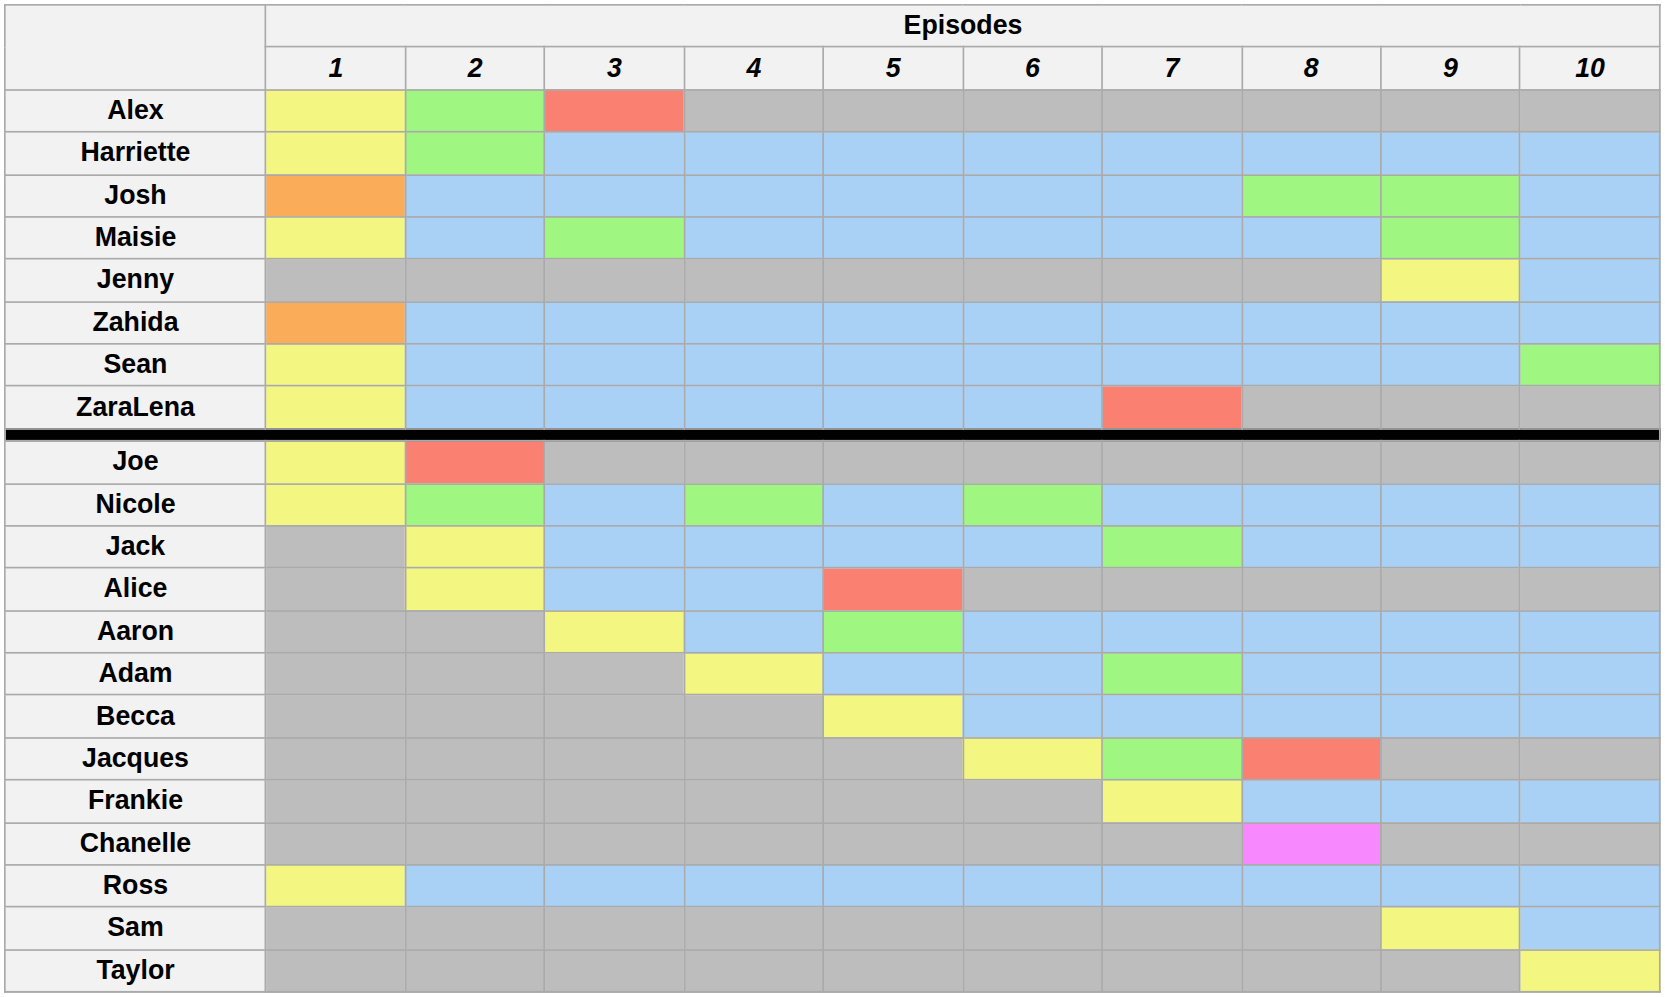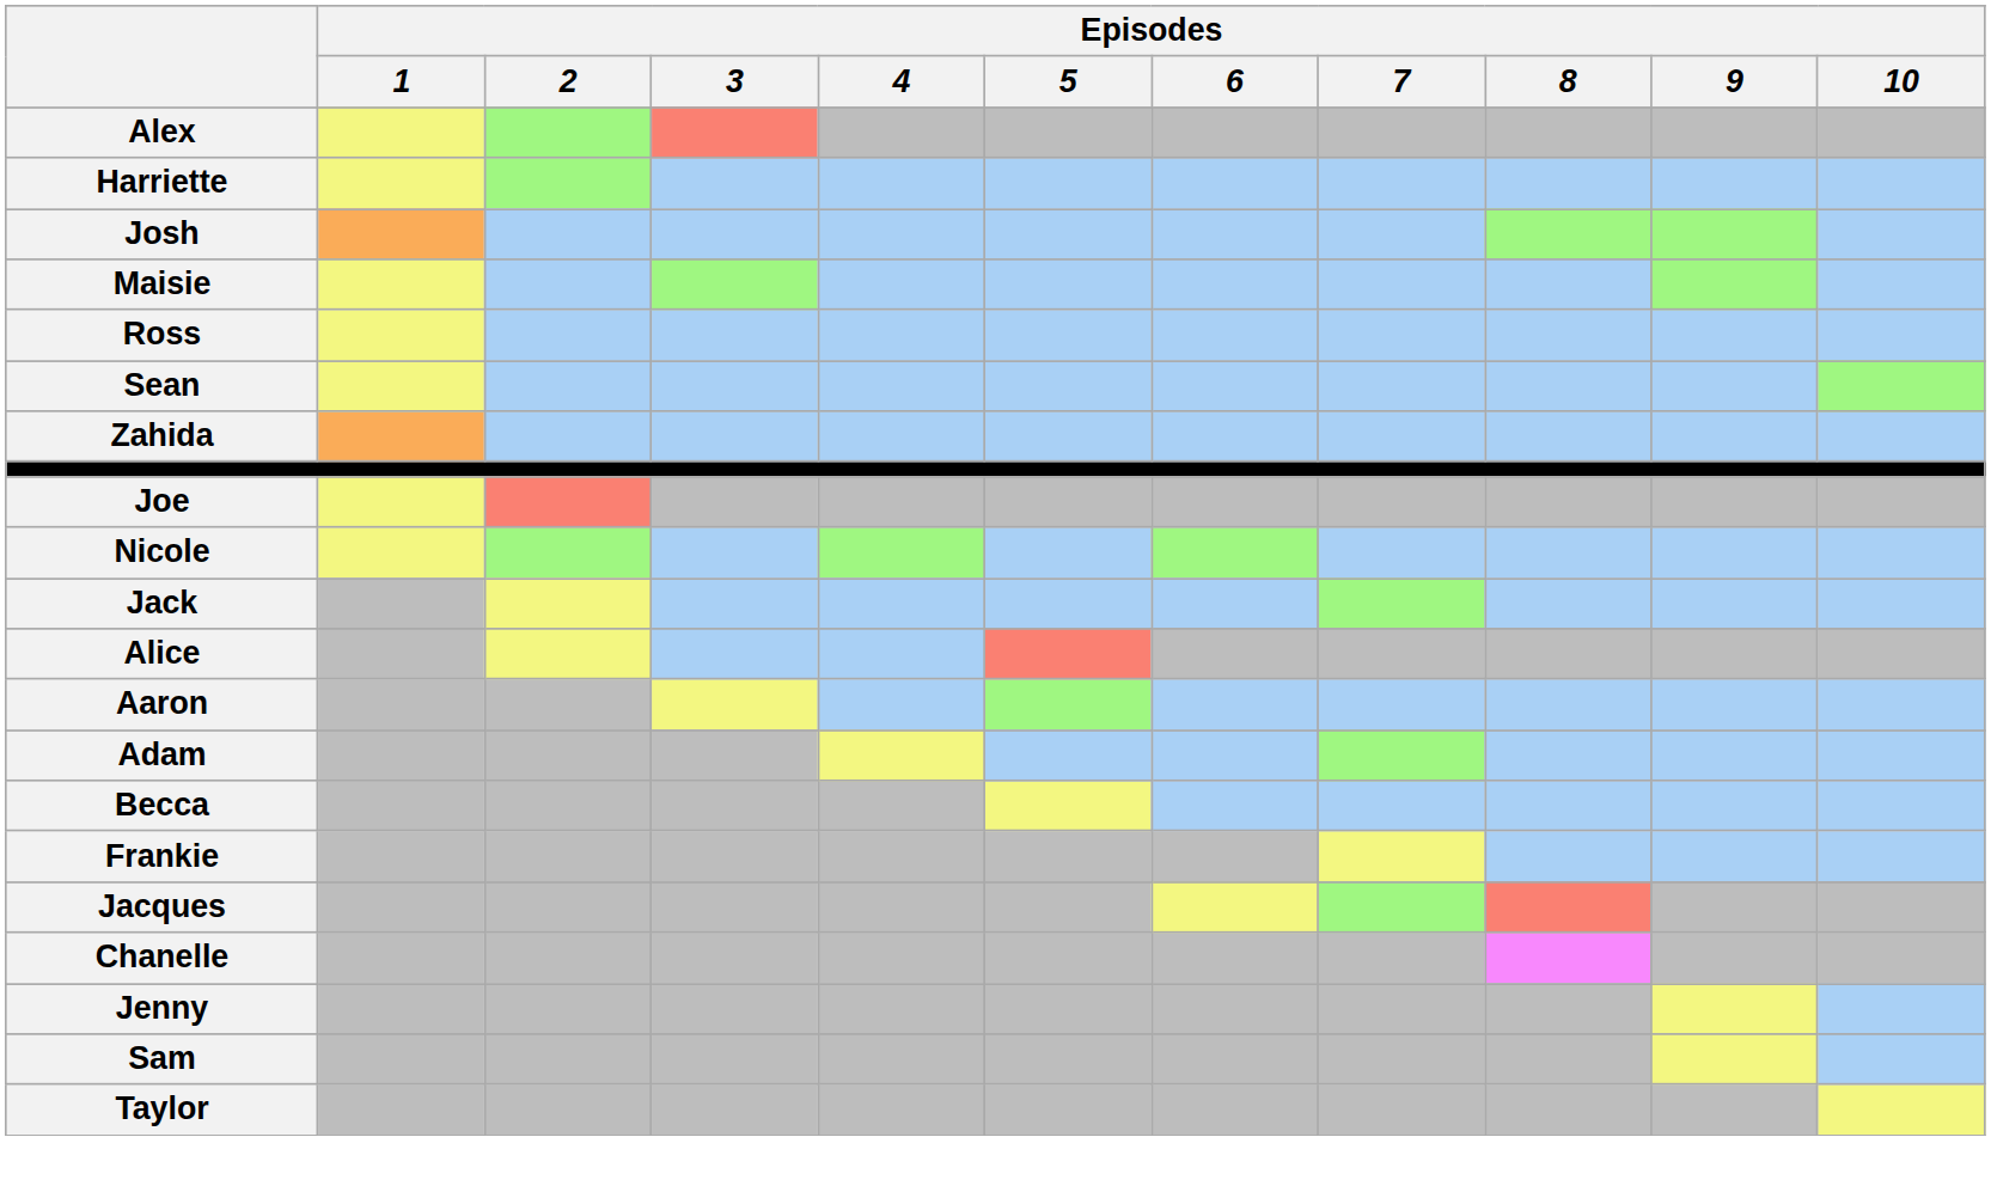 <table class="wikitable" style="text-align:center; width:50%;">
 <tr>
 <th rowspan="2" style="width:15%;"></th>
 <th colspan="10" style="text-align:center;">Episodes</th>
 </tr>
 <tr>
 <th style="text-align:center; width:8%;"><em>1</em></th>
 <th style="text-align:center; width:8%;"><em>2</em></th>
 <th style="text-align:center; width:8%;"><em>3</em></th>
 <th style="text-align:center; width:8%;"><em>4</em></th>
 <th style="text-align:center; width:8%;"><em>5</em></th>
 <th style="text-align:center; width:8%;"><em>6</em></th>
 <th style="text-align:center; width:8%;"><em>7</em></th>
 <th style="text-align:center; width:8%;"><em>8</em></th>
 <th style="text-align:center; width:8%;"><em>9</em></th>
 <th style="text-align:center; width:8%;"><em>10</em></th>
 </tr>
 <tr>
 <th>Alex</th>
 <td style="background:#F3F781;"></td>
 <td style="background:#9FF781;"></td>
 <td style="background:#FA8072;"></td>
 <td style="background:#BDBDBD;"></td>
 <td style="background:#BDBDBD;"></td>
 <td style="background:#BDBDBD;"></td>
 <td style="background:#BDBDBD;"></td>
 <td style="background:#BDBDBD;"></td>
 <td style="background:#BDBDBD;"></td>
 <td style="background:#BDBDBD;"></td>
 </tr>
 <tr>
 <th>Harriette</th>
 <td style="background:#F3F781;"></td>
 <td style="background:#9FF781;"></td>
 <td style="background:#A9D0F5;"></td>
 <td style="background:#A9D0F5;"></td>
 <td style="background:#A9D0F5;"></td>
 <td style="background:#A9D0F5;"></td>
 <td style="background:#A9D0F5;"></td>
 <td style="background:#A9D0F5;"></td>
 <td style="background:#A9D0F5;"></td>
 <td style="background:#A9D0F5;"></td>
 </tr>
 <tr>
 <th>Josh</th>
 <td style="background:#FAAC58;"></td>
 <td style="background:#A9D0F5;"></td>
 <td style="background:#A9D0F5;"></td>
 <td style="background:#A9D0F5;"></td>
 <td style="background:#A9D0F5;"></td>
 <td style="background:#A9D0F5;"></td>
 <td style="background:#A9D0F5;"></td>
 <td style="background:#9FF781;"></td>
 <td style="background:#9FF781;"></td>
 <td style="background:#A9D0F5;"></td>
 </tr>
 <tr>
 <th>Maisie</th>
 <td style="background:#F3F781;"></td>
 <td style="background:#A9D0F5;"></td>
 <td style="background:#9FF781;"></td>
 <td style="background:#A9D0F5;"></td>
 <td style="background:#A9D0F5;"></td>
 <td style="background:#A9D0F5;"></td>
 <td style="background:#A9D0F5;"></td>
 <td style="background:#A9D0F5;"></td>
 <td style="background:#9FF781;"></td>
 <td style="background:#A9D0F5;"></td>
 </tr>
 <tr>
-<th>Jenny</th>
-<td style="background:#BDBDBD;"></td>
-<td style="background:#BDBDBD;"></td>
-<td style="background:#BDBDBD;"></td>
-<td style="background:#BDBDBD;"></td>
-<td style="background:#BDBDBD;"></td>
-<td style="background:#BDBDBD;"></td>
-<td style="background:#BDBDBD;"></td>
-<td style="background:#BDBDBD;"></td>
+<th>Ross</th>
 <td style="background:#F3F781;"></td>
-<td style="background:#A9D0F5;"></td>
-</tr>
-<tr>
-<th>Zahida</th>
-<td style="background:#FAAC58;"></td>
 <td style="background:#A9D0F5;"></td>
 <td style="background:#A9D0F5;"></td>
 <td style="background:#A9D0F5;"></td>
 <td style="background:#A9D0F5;"></td>
 <td style="background:#A9D0F5;"></td>
 <td style="background:#A9D0F5;"></td>
 <td style="background:#A9D0F5;"></td>
 <td style="background:#A9D0F5;"></td>
 <td style="background:#A9D0F5;"></td>
 </tr>
 <tr>
 <th>Sean</th>
 <td style="background:#F3F781;"></td>
 <td style="background:#A9D0F5;"></td>
 <td style="background:#A9D0F5;"></td>
 <td style="background:#A9D0F5;"></td>
 <td style="background:#A9D0F5;"></td>
 <td style="background:#A9D0F5;"></td>
 <td style="background:#A9D0F5;"></td>
 <td style="background:#A9D0F5;"></td>
 <td style="background:#A9D0F5;"></td>
 <td style="background:#9FF781;"></td>
 </tr>
 <tr>
-<th>ZaraLena</th>
-<td style="background:#F3F781;"></td>
+<th>Zahida</th>
+<td style="background:#FAAC58;"></td>
 <td style="background:#A9D0F5;"></td>
 <td style="background:#A9D0F5;"></td>
 <td style="background:#A9D0F5;"></td>
 <td style="background:#A9D0F5;"></td>
 <td style="background:#A9D0F5;"></td>
-<td style="background:#FA8072;"></td>
-<td style="background:#BDBDBD;"></td>
-<td style="background:#BDBDBD;"></td>
-<td style="background:#BDBDBD;"></td>
+<td style="background:#A9D0F5;"></td>
+<td style="background:#A9D0F5;"></td>
+<td style="background:#A9D0F5;"></td>
+<td style="background:#A9D0F5;"></td>
 </tr>
 <tr>
 <th style="background:#000;" colspan="11"></th>
 </tr>
 <tr>
 <th>Joe</th>
 <td style="background:#F3F781;"></td>
 <td style="background:#FA8072;"></td>
 <td style="background:#BDBDBD;"></td>
 <td style="background:#BDBDBD;"></td>
 <td style="background:#BDBDBD;"></td>
 <td style="background:#BDBDBD;"></td>
 <td style="background:#BDBDBD;"></td>
 <td style="background:#BDBDBD;"></td>
 <td style="background:#BDBDBD;"></td>
 <td style="background:#BDBDBD;"></td>
 </tr>
 <tr>
 <th>Nicole</th>
 <td style="background:#F3F781;"></td>
 <td style="background:#9FF781;"></td>
 <td style="background:#A9D0F5;"></td>
 <td style="background:#9FF781;"></td>
 <td style="background:#A9D0F5;"></td>
 <td style="background:#9FF781;"></td>
 <td style="background:#A9D0F5;"></td>
 <td style="background:#A9D0F5;"></td>
 <td style="background:#A9D0F5;"></td>
 <td style="background:#A9D0F5;"></td>
 </tr>
 <tr>
 <th>Jack</th>
 <td style="background:#BDBDBD;"></td>
 <td style="background:#F3F781;"></td>
 <td style="background:#A9D0F5;"></td>
 <td style="background:#A9D0F5;"></td>
 <td style="background:#A9D0F5;"></td>
 <td style="background:#A9D0F5;"></td>
 <td style="background:#9FF781;"></td>
 <td style="background:#A9D0F5;"></td>
 <td style="background:#A9D0F5;"></td>
 <td style="background:#A9D0F5;"></td>
 </tr>
 <tr>
 <th>Alice</th>
 <td style="background:#BDBDBD;"></td>
 <td style="background:#F3F781;"></td>
 <td style="background:#A9D0F5;"></td>
 <td style="background:#A9D0F5;"></td>
 <td style="background:#FA8072;"></td>
 <td style="background:#BDBDBD;"></td>
 <td style="background:#BDBDBD;"></td>
 <td style="background:#BDBDBD;"></td>
 <td style="background:#BDBDBD;"></td>
 <td style="background:#BDBDBD;"></td>
 </tr>
 <tr>
 <th>Aaron</th>
 <td style="background:#BDBDBD;"></td>
 <td style="background:#BDBDBD;"></td>
 <td style="background:#F3F781;"></td>
 <td style="background:#A9D0F5;"></td>
 <td style="background:#9FF781;"></td>
 <td style="background:#A9D0F5;"></td>
 <td style="background:#A9D0F5;"></td>
 <td style="background:#A9D0F5;"></td>
 <td style="background:#A9D0F5;"></td>
 <td style="background:#A9D0F5;"></td>
 </tr>
 <tr>
 <th>Adam</th>
 <td style="background:#BDBDBD;"></td>
 <td style="background:#BDBDBD;"></td>
 <td style="background:#BDBDBD;"></td>
 <td style="background:#F3F781;"></td>
 <td style="background:#A9D0F5;"></td>
 <td style="background:#A9D0F5;"></td>
 <td style="background:#9FF781;"></td>
 <td style="background:#A9D0F5;"></td>
 <td style="background:#A9D0F5;"></td>
 <td style="background:#A9D0F5;"></td>
 </tr>
 <tr>
 <th>Becca</th>
 <td style="background:#BDBDBD;"></td>
 <td style="background:#BDBDBD;"></td>
 <td style="background:#BDBDBD;"></td>
 <td style="background:#BDBDBD;"></td>
 <td style="background:#F3F781;"></td>
 <td style="background:#A9D0F5;"></td>
 <td style="background:#A9D0F5;"></td>
 <td style="background:#A9D0F5;"></td>
 <td style="background:#A9D0F5;"></td>
 <td style="background:#A9D0F5;"></td>
 </tr>
 <tr>
+<th>Frankie</th>
+<td style="background:#BDBDBD;"></td>
+<td style="background:#BDBDBD;"></td>
+<td style="background:#BDBDBD;"></td>
+<td style="background:#BDBDBD;"></td>
+<td style="background:#BDBDBD;"></td>
+<td style="background:#BDBDBD;"></td>
+<td style="background:#F3F781;"></td>
+<td style="background:#A9D0F5;"></td>
+<td style="background:#A9D0F5;"></td>
+<td style="background:#A9D0F5;"></td>
+</tr>
+<tr>
 <th>Jacques</th>
 <td style="background:#BDBDBD;"></td>
 <td style="background:#BDBDBD;"></td>
 <td style="background:#BDBDBD;"></td>
 <td style="background:#BDBDBD;"></td>
 <td style="background:#BDBDBD;"></td>
 <td style="background:#F3F781;"></td>
 <td style="background:#9FF781;"></td>
 <td style="background:#FA8072;"></td>
 <td style="background:#BDBDBD;"></td>
 <td style="background:#BDBDBD;"></td>
-</tr>
-<tr>
-<th>Frankie</th>
-<td style="background:#BDBDBD;"></td>
-<td style="background:#BDBDBD;"></td>
-<td style="background:#BDBDBD;"></td>
-<td style="background:#BDBDBD;"></td>
-<td style="background:#BDBDBD;"></td>
-<td style="background:#BDBDBD;"></td>
-<td style="background:#F3F781;"></td>
-<td style="background:#A9D0F5;"></td>
-<td style="background:#A9D0F5;"></td>
-<td style="background:#A9D0F5;"></td>
 </tr>
 <tr>
 <th>Chanelle</th>
 <td style="background:#BDBDBD;"></td>
 <td style="background:#BDBDBD;"></td>
 <td style="background:#BDBDBD;"></td>
 <td style="background:#BDBDBD;"></td>
 <td style="background:#BDBDBD;"></td>
 <td style="background:#BDBDBD;"></td>
 <td style="background:#BDBDBD;"></td>
 <td style="background:#F888FD;"></td>
 <td style="background:#BDBDBD;"></td>
 <td style="background:#BDBDBD;"></td>
 </tr>
 <tr>
-<th>Ross</th>
+<th>Jenny</th>
+<td style="background:#BDBDBD;"></td>
+<td style="background:#BDBDBD;"></td>
+<td style="background:#BDBDBD;"></td>
+<td style="background:#BDBDBD;"></td>
+<td style="background:#BDBDBD;"></td>
+<td style="background:#BDBDBD;"></td>
+<td style="background:#BDBDBD;"></td>
+<td style="background:#BDBDBD;"></td>
 <td style="background:#F3F781;"></td>
-<td style="background:#A9D0F5;"></td>
-<td style="background:#A9D0F5;"></td>
-<td style="background:#A9D0F5;"></td>
-<td style="background:#A9D0F5;"></td>
-<td style="background:#A9D0F5;"></td>
-<td style="background:#A9D0F5;"></td>
-<td style="background:#A9D0F5;"></td>
-<td style="background:#A9D0F5;"></td>
 <td style="background:#A9D0F5;"></td>
 </tr>
 <tr>
 <th>Sam</th>
 <td style="background:#BDBDBD;"></td>
 <td style="background:#BDBDBD;"></td>
 <td style="background:#BDBDBD;"></td>
 <td style="background:#BDBDBD;"></td>
 <td style="background:#BDBDBD;"></td>
 <td style="background:#BDBDBD;"></td>
 <td style="background:#BDBDBD;"></td>
 <td style="background:#BDBDBD;"></td>
 <td style="background:#F3F781;"></td>
 <td style="background:#A9D0F5;"></td>
 </tr>
 <tr>
 <th>Taylor</th>
 <td style="background:#BDBDBD;"></td>
 <td style="background:#BDBDBD;"></td>
 <td style="background:#BDBDBD;"></td>
 <td style="background:#BDBDBD;"></td>
 <td style="background:#BDBDBD;"></td>
 <td style="background:#BDBDBD;"></td>
 <td style="background:#BDBDBD;"></td>
 <td style="background:#BDBDBD;"></td>
 <td style="background:#BDBDBD;"></td>
 <td style="background:#F3F781;"></td>
 </tr>
 <tr>
 </tr>
 </table>
